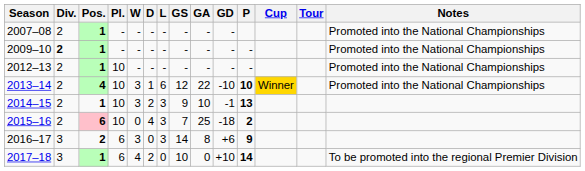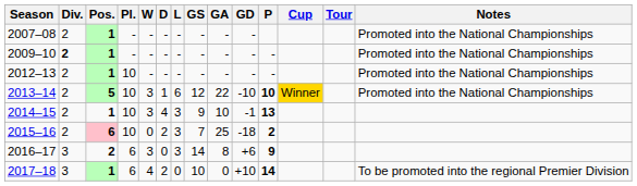 <table class="wikitable">
 <tr style="background:#efefef;">
 <th>Season</th>
 <th>Div.</th>
 <th>Pos.</th>
 <th>Pl.</th>
 <th>W</th>
 <th>D</th>
 <th>L</th>
 <th>GS</th>
 <th>GA</th>
 <th>GD</th>
 <th>P</th>
 <th><a href='#'>Cup</a></th>
 <th><a href='#'>Tour</a></th>
 <th>Notes</th>
 </tr>
 <tr>
 <td>2007–08</td>
 <td>2</td>
 <td align=right bgcolor=#B9FFB9><strong>1</strong></td>
 <td align=right>-</td>
 <td align=right>-</td>
 <td align=right>-</td>
 <td align=right>-</td>
 <td align=right>-</td>
 <td align=right>-</td>
 <td align=right>-</td>
 <td align=right></td>
 <td></td>
 <td></td>
 <td>Promoted into the National Championships</td>
 </tr>
 <tr>
 <td>2009–10</td>
 <td><strong>2</strong></td>
 <td align=right bgcolor=#B9FFB9><strong>1</strong></td>
 <td align=right>-</td>
 <td align=right>-</td>
 <td align=right>-</td>
 <td align=right>-</td>
 <td align=right>-</td>
 <td align=right>-</td>
 <td align=right>-</td>
 <td align=right>-</td>
 <td></td>
 <td></td>
 <td>Promoted into the National Championships</td>
 </tr>
 <tr>
 <td>2012–13</td>
 <td>2</td>
 <td align=right bgcolor=#B9FFB9><strong>1</strong></td>
 <td align=right>10</td>
 <td align=right>-</td>
 <td align=right>-</td>
 <td align=right>-</td>
 <td align=right>-</td>
 <td align=right>-</td>
 <td align=right>-</td>
 <td align=right>-</td>
 <td></td>
 <td></td>
 <td>Promoted into the National Championships</td>
 </tr>
 <tr>
 <td><a href='#'>2013–14</a></td>
 <td>2</td>
-<td align=right bgcolor=#B9FFB9><strong>4</strong></td>
+<td align=right bgcolor=#B9FFB9><strong>5</strong></td>
 <td align=right>10</td>
 <td align=right>3</td>
 <td align=right>1</td>
 <td align=right>6</td>
 <td align=right>12</td>
 <td align=right>22</td>
 <td align=right>-10</td>
 <td align=right><strong>10</strong></td>
 <td bgcolor=gold>Winner</td>
 <td></td>
 <td>Promoted into the National Championships</td>
 </tr>
 <tr>
 <td><a href='#'>2014–15</a></td>
 <td>2</td>
 <td align=right><strong>1</strong></td>
 <td align=right>10</td>
 <td align=right>3</td>
-<td align=right>2</td>
+<td align=right>4</td>
 <td align=right>3</td>
 <td align=right>9</td>
 <td align=right>10</td>
 <td align=right>-1</td>
 <td align=right><strong>13</strong></td>
 <td></td>
 <td></td>
 <td></td>
 </tr>
 <tr>
 <td><a href='#'>2015–16</a></td>
 <td>2</td>
 <td align=right bgcolor=FFC0CB><strong>6</strong></td>
 <td align=right>10</td>
 <td align=right>0</td>
-<td align=right>4</td>
+<td align=right>2</td>
 <td align=right>3</td>
 <td align=right>7</td>
 <td align=right>25</td>
 <td align=right>-18</td>
 <td align=right><strong>2</strong></td>
 <td></td>
 <td></td>
 <td></td>
 </tr>
 <tr>
 <td>2016–17</td>
 <td>3</td>
 <td align=right><strong>2</strong></td>
 <td align=right>6</td>
 <td align=right>3</td>
 <td align=right>0</td>
 <td align=right>3</td>
 <td align=right>14</td>
 <td align=right>8</td>
 <td align=right>+6</td>
 <td align=right><strong>9</strong></td>
 <td></td>
 <td></td>
 <td></td>
 </tr>
 <tr>
 <td><a href='#'>2017–18</a></td>
 <td>3</td>
 <td align=right bgcolor=B9FFB9><strong>1</strong></td>
 <td align=right>6</td>
 <td align=right>4</td>
 <td align=right>2</td>
 <td align=right>0</td>
 <td align=right>10</td>
 <td align=right>0</td>
 <td align=right>+10</td>
 <td align=right><strong>14</strong></td>
 <td></td>
 <td></td>
 <td>To be promoted into the regional Premier Division</td>
 </tr>
 </table>
